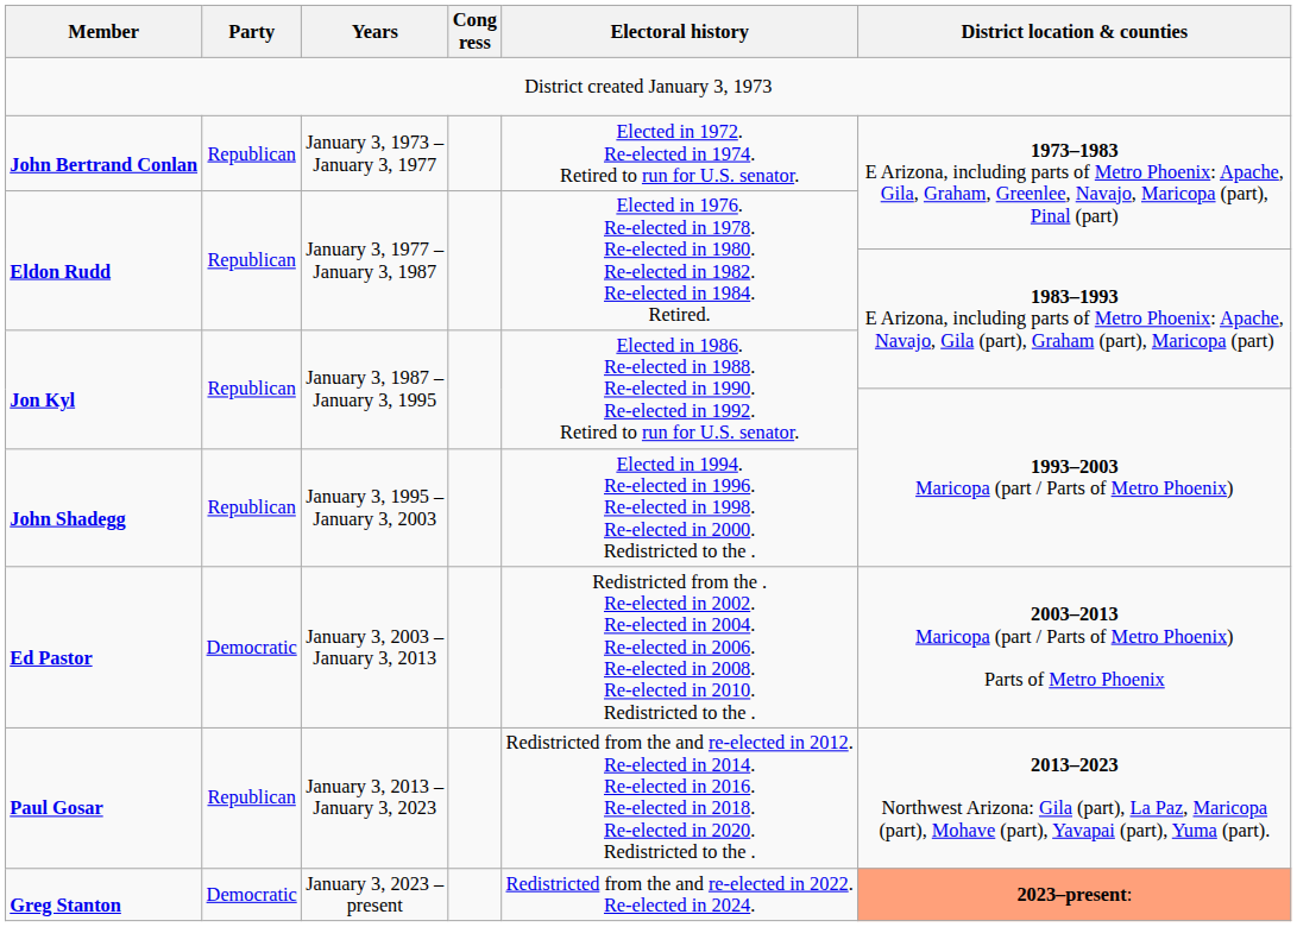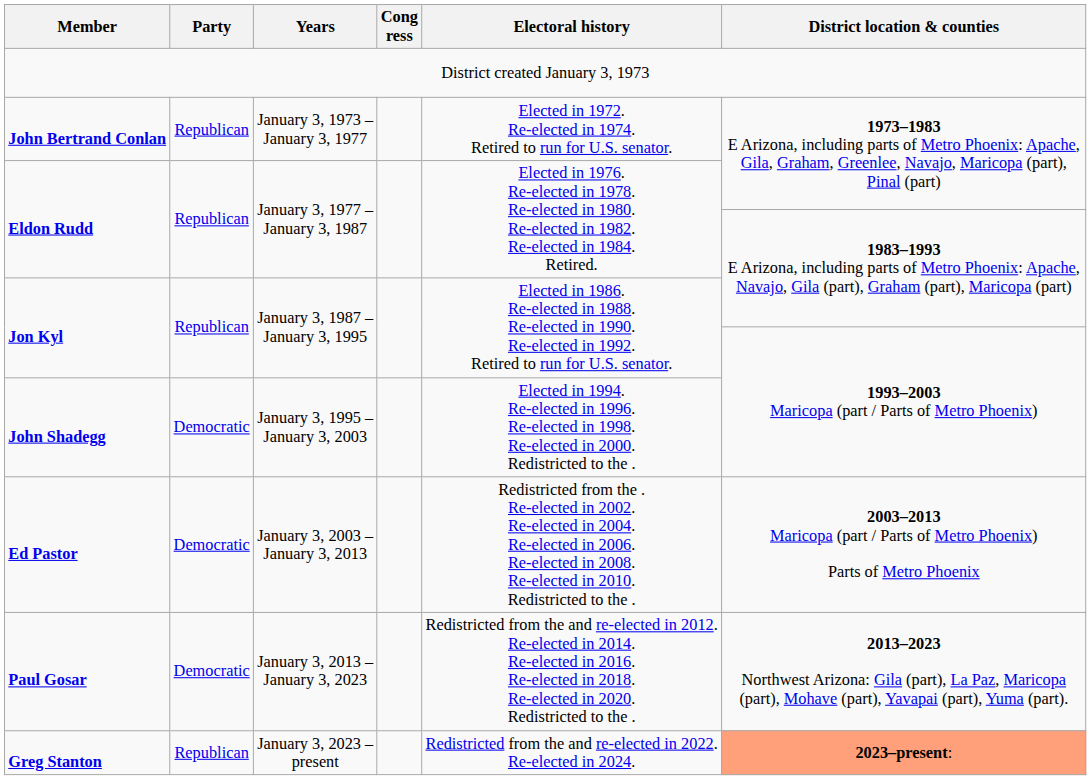 <table class=wikitable style="text-align:center">
 <tr>
 <th>Member</th>
 <th>Party</th>
 <th>Years</th>
 <th>Cong<br>ress</th>
 <th>Electoral history</th>
 <th width=350>District location & counties</th>
 </tr>
 <tr style="height:3em">
 <td colspan=6>District created January 3, 1973</td>
 </tr>
 <tr style="height:3em">
 <td align=left><br><strong><a href='#'>John Bertrand Conlan</a></strong><br></td>
 <td><a href='#'>Republican</a></td>
 <td nowrap>January 3, 1973 –<br>January 3, 1977</td>
 <td></td>
 <td><a href='#'>Elected in 1972</a>.<br><a href='#'>Re-elected in 1974</a>.<br>Retired to <a href='#'>run for U.S. senator</a>.</td>
 <td rowspan=2><strong>1973–1983</strong><br>E Arizona, including parts of <a href='#'>Metro Phoenix</a>: <a href='#'>Apache</a>, <a href='#'>Gila</a>, <a href='#'>Graham</a>, <a href='#'>Greenlee</a>, <a href='#'>Navajo</a>, <a href='#'>Maricopa</a> (part), <a href='#'>Pinal</a> (part)</td>
 </tr>
 <tr style="height:3em">
 <td align=left rowspan=2><br><strong><a href='#'>Eldon Rudd</a></strong><br></td>
 <td rowspan=2 ><a href='#'>Republican</a></td>
 <td nowrap rowspan=2>January 3, 1977 –<br>January 3, 1987</td>
 <td rowspan=2></td>
 <td rowspan=2><a href='#'>Elected in 1976</a>.<br><a href='#'>Re-elected in 1978</a>.<br><a href='#'>Re-elected in 1980</a>.<br><a href='#'>Re-elected in 1982</a>.<br><a href='#'>Re-elected in 1984</a>.<br>Retired.</td>
 </tr>
 <tr style="height:3em">
 <td rowspan=2><strong>1983–1993</strong><br>E Arizona, including parts of <a href='#'>Metro Phoenix</a>: <a href='#'>Apache</a>, <a href='#'>Navajo</a>, <a href='#'>Gila</a> (part), <a href='#'>Graham</a> (part), <a href='#'>Maricopa</a> (part)</td>
 </tr>
 <tr style="height:3em">
 <td align=left rowspan=2><br><strong><a href='#'>Jon Kyl</a></strong><br></td>
 <td rowspan=2 ><a href='#'>Republican</a></td>
 <td nowrap rowspan=2>January 3, 1987 –<br>January 3, 1995</td>
 <td rowspan=2></td>
 <td rowspan=2><a href='#'>Elected in 1986</a>.<br><a href='#'>Re-elected in 1988</a>.<br><a href='#'>Re-elected in 1990</a>.<br><a href='#'>Re-elected in 1992</a>.<br>Retired to <a href='#'>run for U.S. senator</a>.</td>
 </tr>
 <tr style="height:3em">
 <td rowspan=2><strong>1993–2003</strong><br><a href='#'>Maricopa</a> (part / Parts of <a href='#'>Metro Phoenix</a>)</td>
 </tr>
 <tr style="height:3em">
 <td align=left><br><strong><a href='#'>John Shadegg</a></strong><br></td>
-<td><a href='#'>Republican</a></td>
+<td><a href='#'>Democratic</a></td>
 <td nowrap>January 3, 1995 –<br>January 3, 2003</td>
 <td></td>
 <td><a href='#'>Elected in 1994</a>.<br><a href='#'>Re-elected in 1996</a>.<br><a href='#'>Re-elected in 1998</a>.<br><a href='#'>Re-elected in 2000</a>.<br>Redistricted to the .</td>
 </tr>
 <tr style="height:3em">
 <td align=left><br><strong><a href='#'>Ed Pastor</a></strong><br></td>
 <td><a href='#'>Democratic</a></td>
 <td nowrap>January 3, 2003 –<br>January 3, 2013</td>
 <td></td>
 <td>Redistricted from the .<br><a href='#'>Re-elected in 2002</a>.<br><a href='#'>Re-elected in 2004</a>.<br><a href='#'>Re-elected in 2006</a>.<br><a href='#'>Re-elected in 2008</a>.<br><a href='#'>Re-elected in 2010</a>.<br>Redistricted to the .</td>
 <td><strong>2003–2013</strong><br><a href='#'>Maricopa</a> (part / Parts of <a href='#'>Metro Phoenix</a>)<br><br>Parts of <a href='#'>Metro Phoenix</a></td>
 </tr>
 <tr style="height:3em">
 <td align=left><br><strong><a href='#'>Paul Gosar</a></strong><br></td>
-<td><a href='#'>Republican</a></td>
+<td><a href='#'>Democratic</a></td>
 <td nowrap>January 3, 2013 –<br>January 3, 2023</td>
 <td></td>
 <td>Redistricted from the  and <a href='#'>re-elected in 2012</a>.<br><a href='#'>Re-elected in 2014</a>.<br><a href='#'>Re-elected in 2016</a>.<br><a href='#'>Re-elected in 2018</a>.<br><a href='#'>Re-elected in 2020</a>.<br>Redistricted to the .</td>
 <td><strong>2013–2023</strong><br><br>Northwest Arizona: <a href='#'>Gila</a> (part), <a href='#'>La Paz</a>, <a href='#'>Maricopa</a> (part), <a href='#'>Mohave</a> (part), <a href='#'>Yavapai</a> (part), <a href='#'>Yuma</a> (part).</td>
 </tr>
 <tr>
 <td align=left><br><strong><a href='#'>Greg Stanton</a></strong><br></td>
-<td><a href='#'>Democratic</a></td>
+<td><a href='#'>Republican</a></td>
 <td nowrap>January 3, 2023 –<br>present</td>
 <td></td>
 <td><a href='#'>Redistricted</a> from the  and <a href='#'>re-elected in 2022</a>.<br><a href='#'>Re-elected in 2024</a>.</td>
 <td style="background: lightsalmon;"><strong>2023–present</strong>:<br></td>
 </tr>
 </table>
